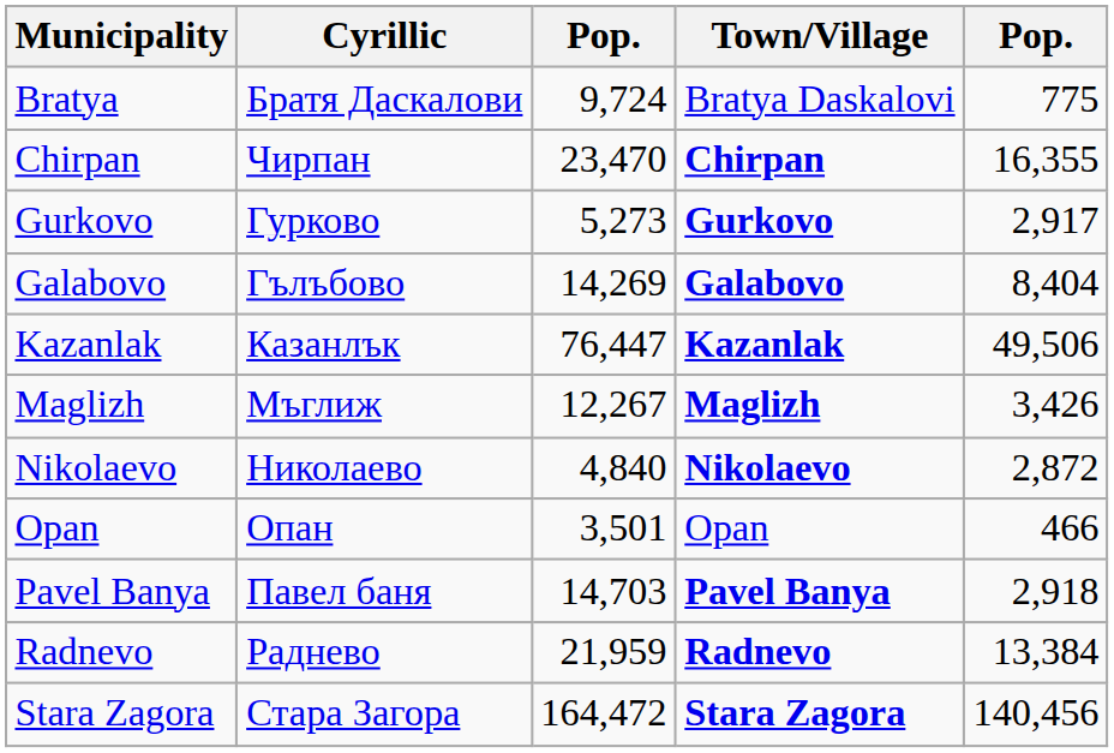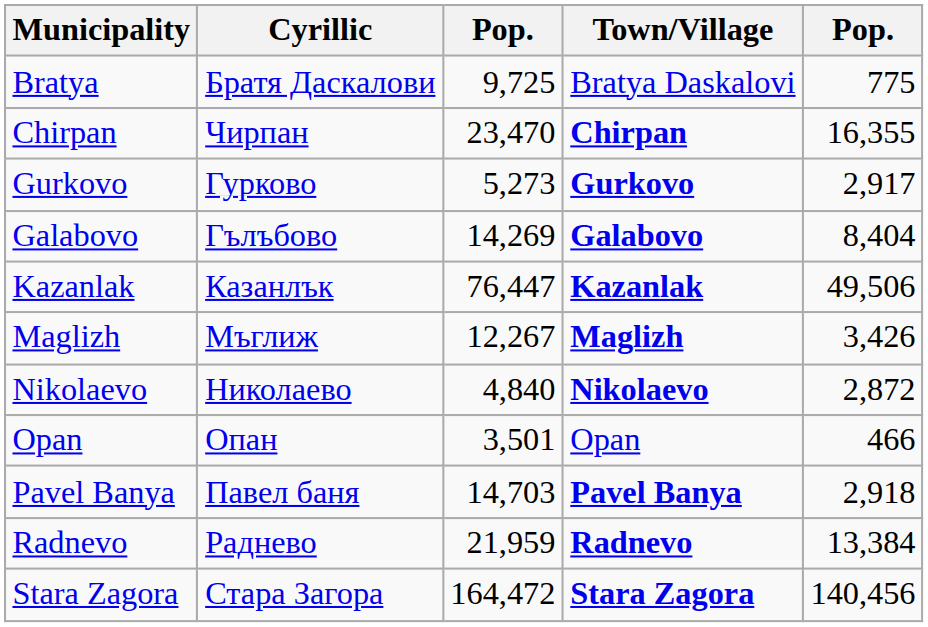 <table class="wikitable sortable">
 <tr>
 <th>Municipality</th>
 <th>Cyrillic</th>
 <th>Pop.</th>
 <th>Town/Village</th>
 <th>Pop.</th>
 </tr>
 <tr>
 <td><a href='#'>Bratya</a></td>
 <td><a href='#'>Братя Даскалови</a></td>
-<td align="right">9,724</td>
+<td align="right">9,725</td>
 <td><a href='#'>Bratya Daskalovi</a></td>
 <td align="right">775</td>
 </tr>
 <tr>
 <td><a href='#'>Chirpan</a></td>
 <td><a href='#'>Чирпан</a></td>
 <td align="right">23,470</td>
 <td><strong><a href='#'>Chirpan</a></strong></td>
 <td align="right">16,355</td>
 </tr>
 <tr>
 <td><a href='#'>Gurkovo</a></td>
 <td><a href='#'>Гурково</a></td>
 <td align="right">5,273</td>
 <td><strong><a href='#'>Gurkovo</a></strong></td>
 <td align="right">2,917</td>
 </tr>
 <tr>
 <td><a href='#'>Galabovo</a></td>
 <td><a href='#'>Гълъбово</a></td>
 <td align="right">14,269</td>
 <td><strong><a href='#'>Galabovo</a></strong></td>
 <td align="right">8,404</td>
 </tr>
 <tr>
 <td><a href='#'>Kazanlak</a></td>
 <td><a href='#'>Казанлък</a></td>
 <td align="right">76,447</td>
 <td><strong><a href='#'>Kazanlak</a></strong></td>
 <td align="right">49,506</td>
 </tr>
 <tr>
 <td><a href='#'>Maglizh</a></td>
 <td><a href='#'>Мъглиж</a></td>
 <td align="right">12,267</td>
 <td><strong><a href='#'>Maglizh</a></strong></td>
 <td align="right">3,426</td>
 </tr>
 <tr>
 <td><a href='#'>Nikolaevo</a></td>
 <td><a href='#'>Николаево</a></td>
 <td align="right">4,840</td>
 <td><strong><a href='#'>Nikolaevo</a></strong></td>
 <td align="right">2,872</td>
 </tr>
 <tr>
 <td><a href='#'>Opan</a></td>
 <td><a href='#'>Опан</a></td>
 <td align="right">3,501</td>
 <td><a href='#'>Opan</a></td>
 <td align="right">466</td>
 </tr>
 <tr>
 <td><a href='#'>Pavel Banya</a></td>
 <td><a href='#'>Павел баня</a></td>
 <td align="right">14,703</td>
 <td><strong><a href='#'>Pavel Banya</a></strong></td>
 <td align="right">2,918</td>
 </tr>
 <tr>
 <td><a href='#'>Radnevo</a></td>
 <td><a href='#'>Раднево</a></td>
 <td align="right">21,959</td>
 <td><strong><a href='#'>Radnevo</a></strong></td>
 <td align="right">13,384</td>
 </tr>
 <tr>
 <td><a href='#'>Stara Zagora</a></td>
 <td><a href='#'>Стара Загора</a></td>
 <td align="right">164,472</td>
 <td><strong><a href='#'>Stara Zagora</a></strong></td>
 <td align="right">140,456</td>
 </tr>
 </table>
